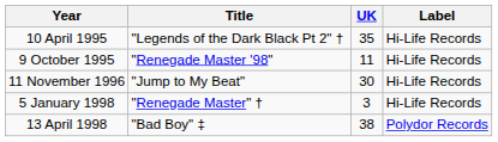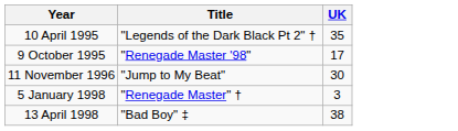 <table class="wikitable sortable">
 <tr>
 <th>Year</th>
 <th width="250">Title</th>
 <th width="30"><a href='#'>UK</a><br></th>
-<th>Label</th>
 </tr>
 <tr>
 <td align="center">10 April 1995</td>
 <td>"Legends of the Dark Black Pt 2" †</td>
 <td align="center">35</td>
-<td>Hi-Life Records</td>
 </tr>
 <tr>
 <td align="center">9 October 1995</td>
 <td>"<a href='#'>Renegade Master '98</a>"</td>
-<td align="center">11</td>
-<td>Hi-Life Records</td>
+<td align="center">17</td>
 </tr>
 <tr>
 <td align="center">11 November 1996</td>
 <td>"Jump to My Beat"</td>
 <td align="center">30</td>
-<td>Hi-Life Records</td>
 </tr>
 <tr>
 <td align="center">5 January 1998</td>
 <td>"<a href='#'>Renegade Master</a>" †</td>
 <td align="center">3</td>
-<td>Hi-Life Records</td>
 </tr>
 <tr>
 <td align="center">13 April 1998</td>
 <td>"Bad Boy" ‡</td>
 <td align="center">38</td>
-<td><a href='#'>Polydor Records</a></td>
 </tr>
 </table>
